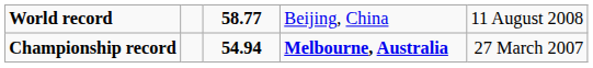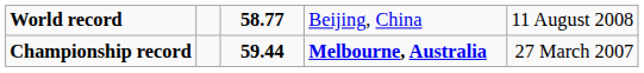 <table class="wikitable">
 <tr>
 <td><strong>World record</strong></td>
 <td style="padding-right:1em"></td>
 <td style="text-align:center;padding-left:1em; padding-right:1em;"><strong>58.77</strong></td>
 <td style="padding-right:1em"><a href='#'>Beijing</a>, <a href='#'>China</a></td>
 <td align=right>11 August 2008</td>
 </tr>
 <tr>
 <td><strong>Championship record</strong></td>
 <td style="padding-right:1em"></td>
-<td style="text-align:center;padding-left:1em; padding-right:1em;"><strong>54.94</strong></td>
+<td style="text-align:center;padding-left:1em; padding-right:1em;"><strong>59.44</strong></td>
 <td style="padding-right:1em"><strong><a href='#'>Melbourne</a>, <a href='#'>Australia</a></strong></td>
 <td align=right>27 March 2007</td>
 </tr>
 </table>
